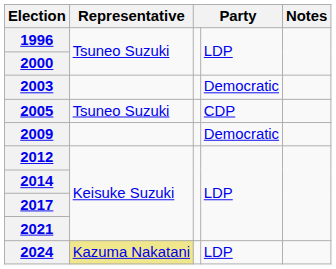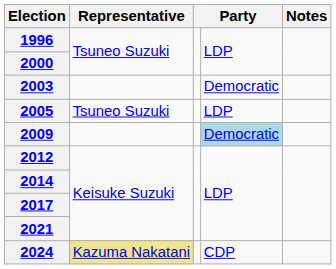 <table class=wikitable>
 <tr valign=bottom>
 <th>Election</th>
 <th>Representative</th>
 <th colspan=2>Party</th>
 <th>Notes</th>
 </tr>
 <tr>
 <th><a href='#'>1996</a></th>
 <td rowspan=2><a href='#'>Tsuneo Suzuki</a></td>
 <td rowspan=2 bgcolor=></td>
 <td rowspan=2><a href='#'>LDP</a></td>
 <td rowspan=2></td>
 </tr>
 <tr>
 <th><a href='#'>2000</a></th>
 </tr>
 <tr>
 <th><a href='#'>2003</a></th>
 <td></td>
 <td bgcolor=></td>
 <td><a href='#'>Democratic</a></td>
 <td></td>
 </tr>
 <tr>
 <th><a href='#'>2005</a></th>
 <td><a href='#'>Tsuneo Suzuki</a></td>
 <td bgcolor=></td>
-<td><a href='#'>CDP</a></td>
+<td><a href='#'>LDP</a></td>
 <td></td>
 </tr>
 <tr>
 <th><a href='#'>2009</a></th>
 <td></td>
 <td bgcolor=></td>
-<td><a href='#'>Democratic</a></td>
+<td style="background: lightblue;"><a href='#'>Democratic</a></td>
 <td></td>
 </tr>
 <tr>
 <th><a href='#'>2012</a></th>
 <td rowspan=4><a href='#'>Keisuke Suzuki</a></td>
 <td rowspan=4 bgcolor=></td>
 <td rowspan=4><a href='#'>LDP</a></td>
 <td rowspan=4></td>
 </tr>
 <tr>
 <th><a href='#'>2014</a></th>
 </tr>
 <tr>
 <th><a href='#'>2017</a></th>
 </tr>
 <tr>
 <th><a href='#'>2021</a></th>
 </tr>
 <tr>
 <th><a href='#'>2024</a></th>
 <td style="background: khaki;"><a href='#'>Kazuma Nakatani</a></td>
 <td bgcolor=></td>
-<td><a href='#'>LDP</a></td>
+<td><a href='#'>CDP</a></td>
 <td></td>
 </tr>
 </table>
